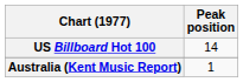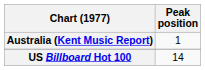 <table class="wikitable sortable plainrowheaders" style="text-align:center">
 <tr>
 <th>Chart (1977)</th>
 <th>Peak<br>position</th>
 </tr>
 <tr>
-<th scope="row">US <a href='#'><em>Billboard</em> Hot 100</a></th>
-<td style="text-align:center;">14</td>
+<th scope="row">Australia (<a href='#'>Kent Music Report</a>)</th>
+<td>1</td>
 </tr>
 <tr>
 </tr>
 <tr>
 </tr>
 <tr>
-<th scope="row">Australia (<a href='#'>Kent Music Report</a>)</th>
-<td>1</td>
+<th scope="row">US <a href='#'><em>Billboard</em> Hot 100</a></th>
+<td style="text-align:center;">14</td>
 </tr>
 </table>
